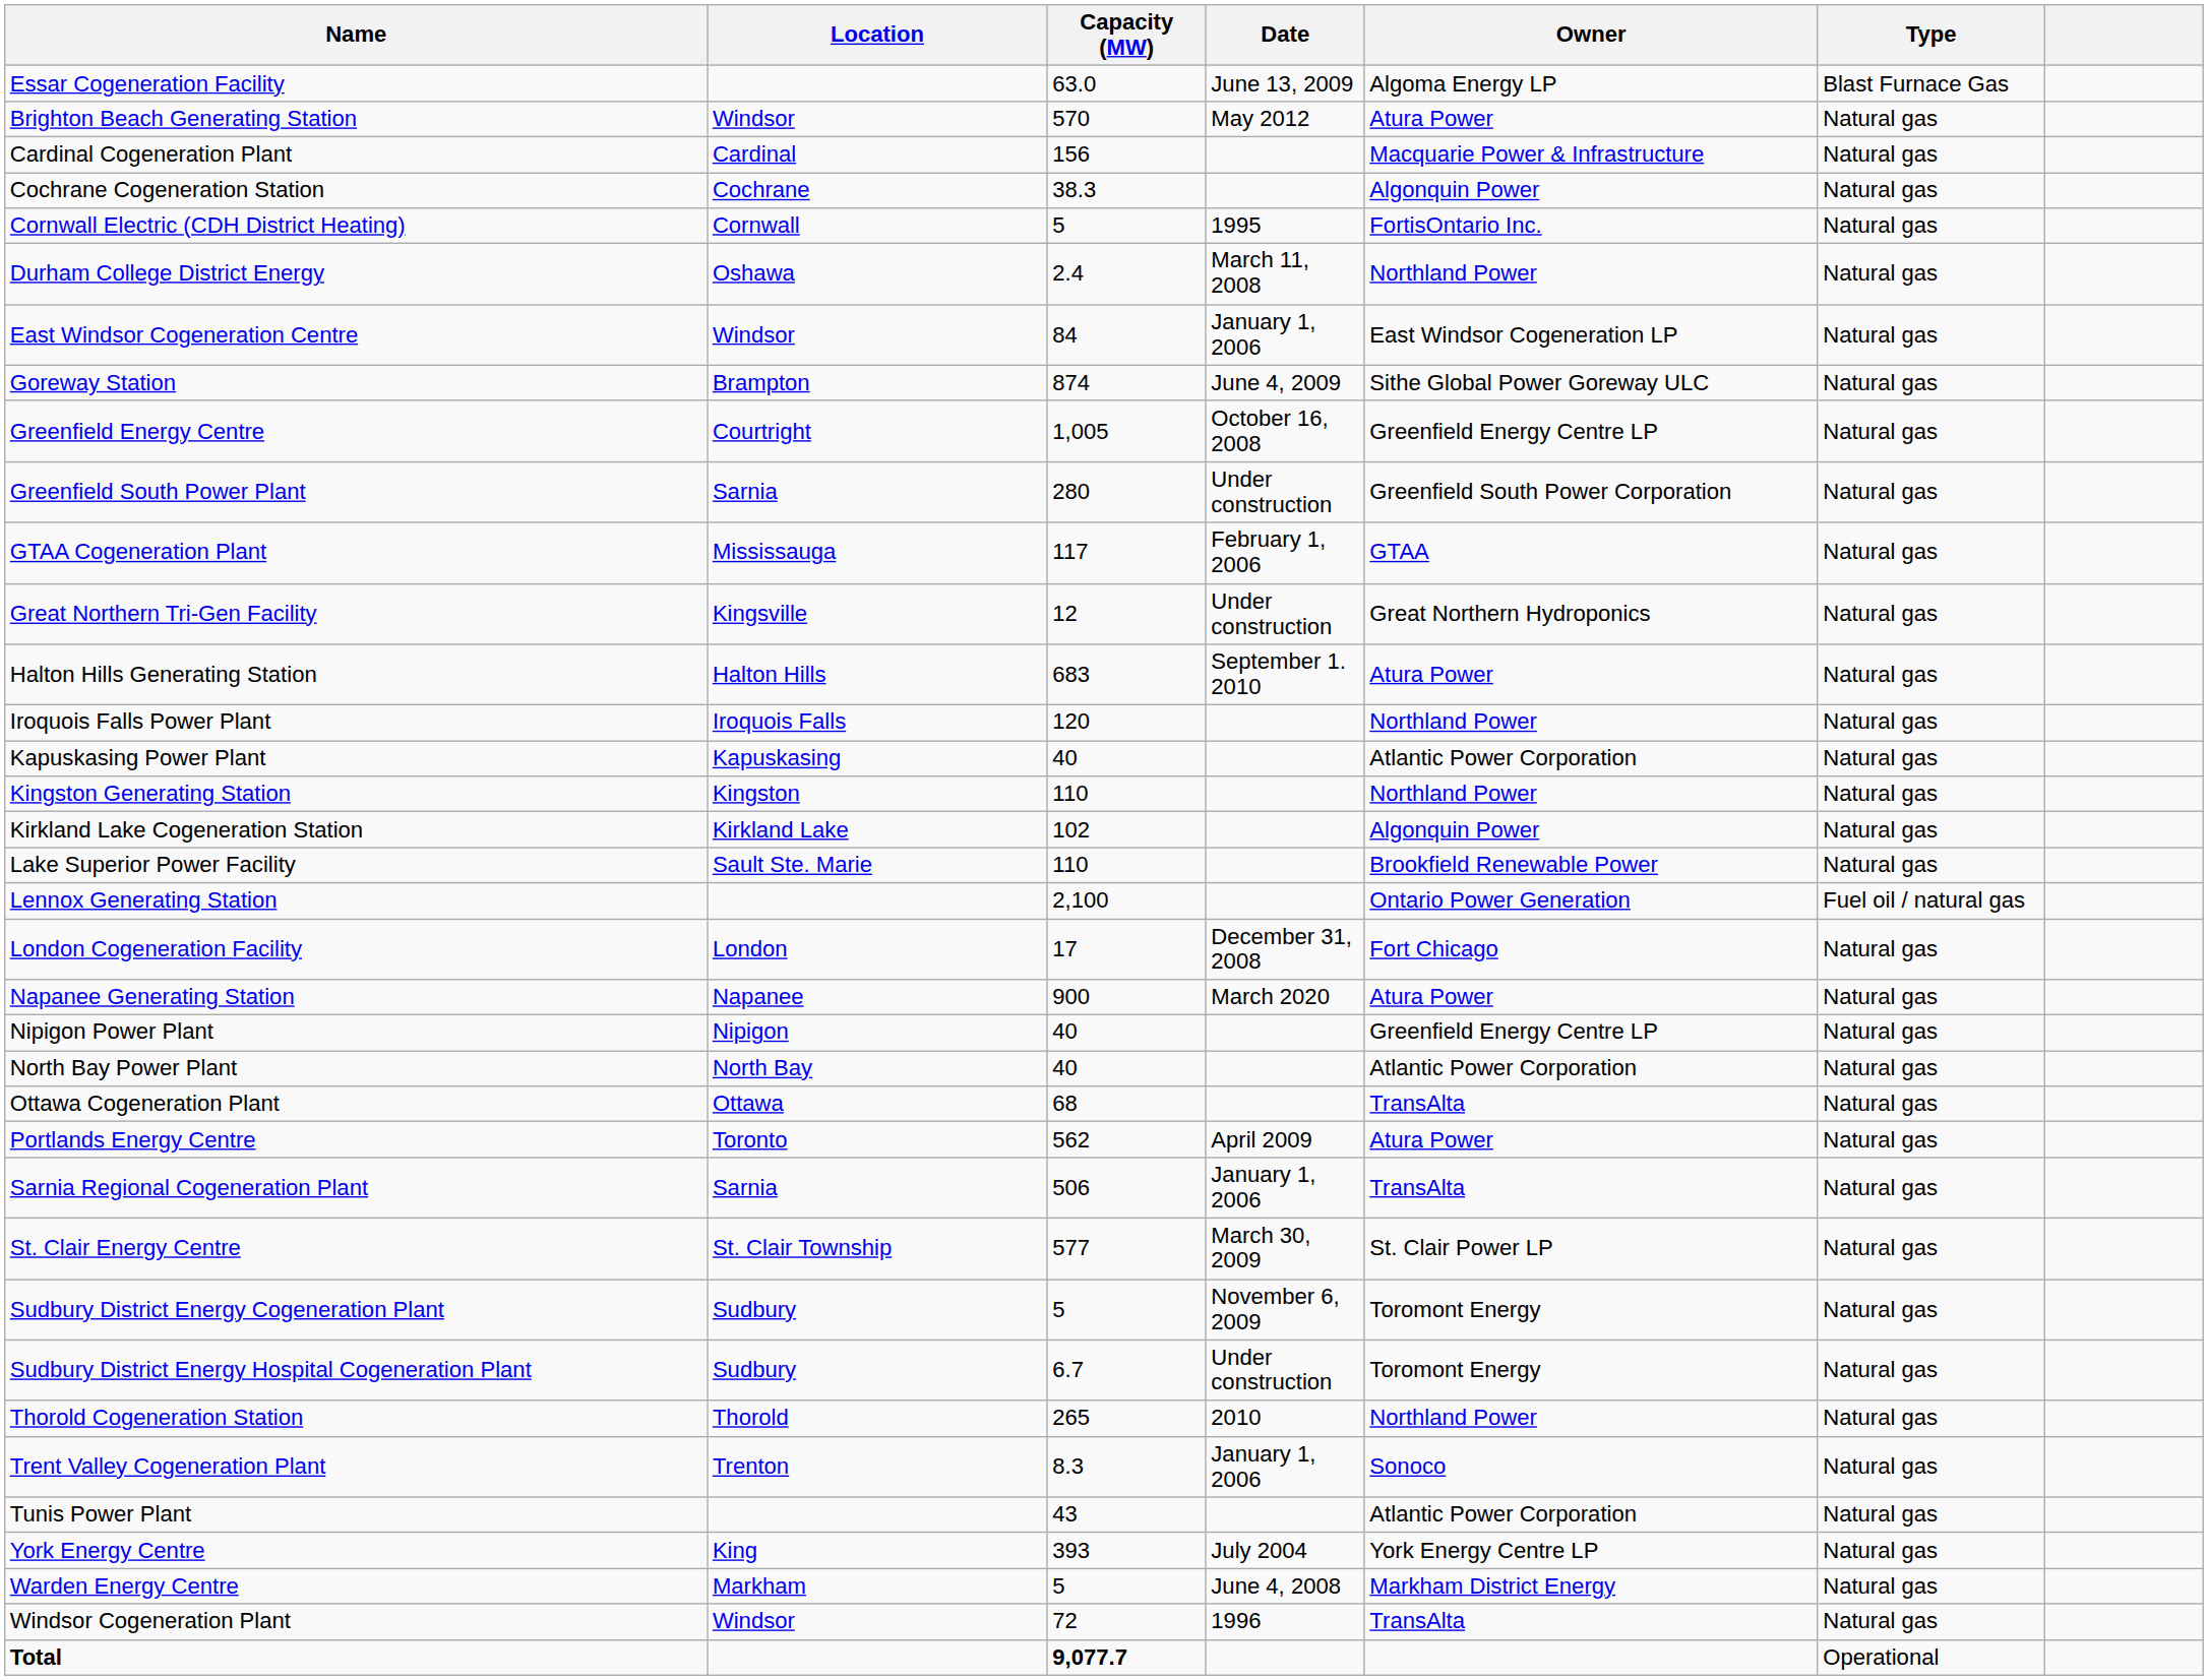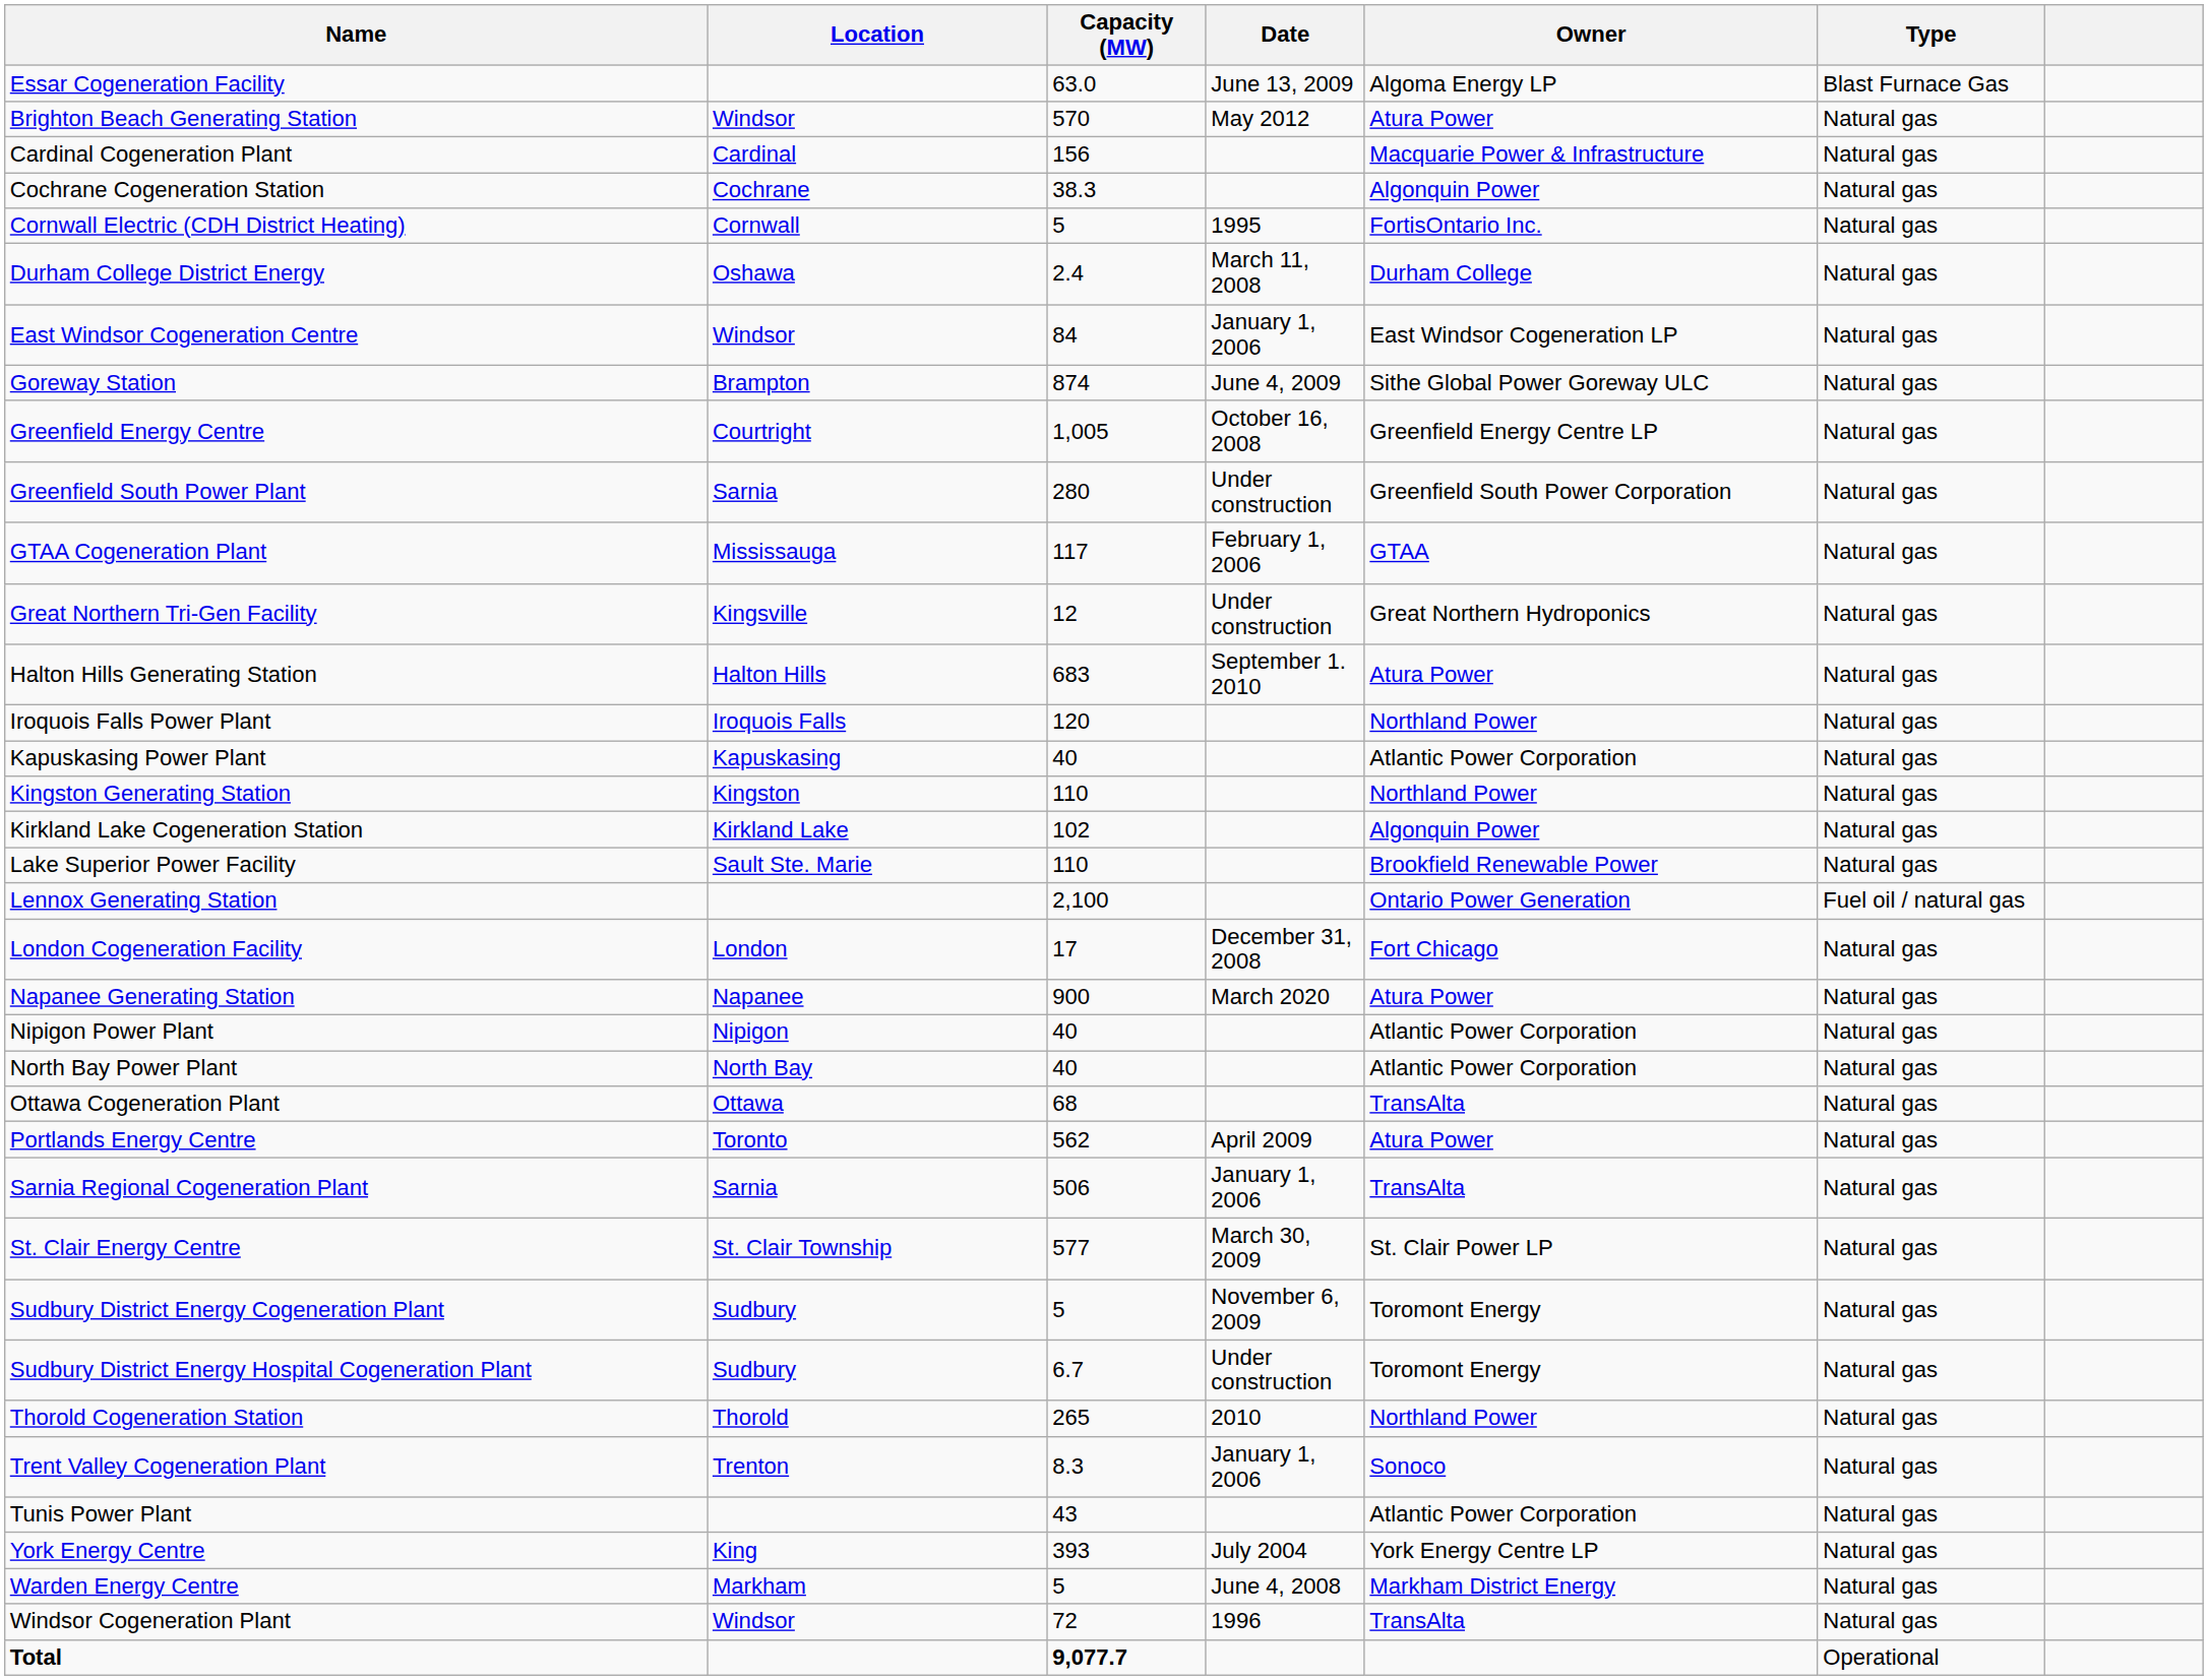 <table class="wikitable sortable">
 <tr>
 <th style="width:31%;">Name</th>
 <th style="width:15%;"><a href='#'>Location</a></th>
 <th style="width:7%;">Capacity (<a href='#'>MW</a>)</th>
 <th style="width:7%;">Date</th>
 <th style="width:20%;">Owner</th>
 <th style="width:10%;">Type</th>
 <th style="width:7%;"></th>
 </tr>
 <tr>
 <td><a href='#'>Essar Cogeneration Facility</a></td>
 <td></td>
 <td>63.0</td>
 <td>June 13, 2009</td>
 <td>Algoma Energy LP</td>
 <td>Blast Furnace Gas</td>
 <td></td>
 </tr>
 <tr>
 <td><a href='#'>Brighton Beach Generating Station</a></td>
 <td><a href='#'>Windsor</a></td>
 <td>570</td>
 <td>May 2012</td>
 <td><a href='#'>Atura Power</a></td>
 <td>Natural gas</td>
 <td></td>
 </tr>
 <tr>
 <td>Cardinal Cogeneration Plant</td>
 <td><a href='#'>Cardinal</a></td>
 <td>156</td>
 <td></td>
 <td><a href='#'>Macquarie Power & Infrastructure</a></td>
 <td>Natural gas</td>
 <td></td>
 </tr>
 <tr>
 <td>Cochrane Cogeneration Station</td>
 <td><a href='#'>Cochrane</a></td>
 <td>38.3</td>
 <td></td>
 <td><a href='#'>Algonquin Power</a></td>
 <td>Natural gas</td>
 <td></td>
 </tr>
 <tr>
 <td><a href='#'>Cornwall Electric (CDH District Heating)</a></td>
 <td><a href='#'>Cornwall</a></td>
 <td>5</td>
 <td>1995</td>
 <td><a href='#'>FortisOntario Inc.</a></td>
 <td>Natural gas</td>
 <td></td>
 </tr>
 <tr>
 <td><a href='#'>Durham College District Energy</a></td>
 <td><a href='#'>Oshawa</a></td>
 <td>2.4</td>
 <td>March 11, 2008</td>
-<td><a href='#'>Northland Power</a></td>
+<td><a href='#'>Durham College</a></td>
 <td>Natural gas</td>
 <td></td>
 </tr>
 <tr>
 <td><a href='#'>East Windsor Cogeneration Centre</a></td>
 <td><a href='#'>Windsor</a></td>
 <td>84</td>
 <td>January 1, 2006</td>
 <td>East Windsor Cogeneration LP</td>
 <td>Natural gas</td>
 <td></td>
 </tr>
 <tr>
 <td><a href='#'>Goreway Station</a></td>
 <td><a href='#'>Brampton</a></td>
 <td>874</td>
 <td>June 4, 2009</td>
 <td>Sithe Global Power Goreway ULC</td>
 <td>Natural gas</td>
 <td></td>
 </tr>
 <tr>
 <td><a href='#'>Greenfield Energy Centre</a></td>
 <td><a href='#'>Courtright</a></td>
 <td>1,005</td>
 <td>October 16, 2008</td>
 <td>Greenfield Energy Centre LP</td>
 <td>Natural gas</td>
 <td></td>
 </tr>
 <tr>
 <td><a href='#'>Greenfield South Power Plant</a></td>
 <td><a href='#'>Sarnia</a></td>
 <td>280</td>
 <td>Under construction</td>
 <td>Greenfield South Power Corporation</td>
 <td>Natural gas</td>
 <td></td>
 </tr>
 <tr>
 <td><a href='#'>GTAA Cogeneration Plant</a></td>
 <td><a href='#'>Mississauga</a></td>
 <td>117</td>
 <td>February 1, 2006</td>
 <td><a href='#'>GTAA</a></td>
 <td>Natural gas</td>
 <td></td>
 </tr>
 <tr>
 <td><a href='#'>Great Northern Tri-Gen Facility</a></td>
 <td><a href='#'>Kingsville</a></td>
 <td>12</td>
 <td>Under construction</td>
 <td>Great Northern Hydroponics</td>
 <td>Natural gas</td>
 <td></td>
 </tr>
 <tr>
 <td>Halton Hills Generating Station</td>
 <td><a href='#'>Halton Hills</a></td>
 <td>683</td>
 <td>September 1. 2010</td>
 <td><a href='#'>Atura Power</a></td>
 <td>Natural gas</td>
 <td></td>
 </tr>
 <tr>
 <td>Iroquois Falls Power Plant</td>
 <td><a href='#'>Iroquois Falls</a></td>
 <td>120</td>
 <td></td>
 <td><a href='#'>Northland Power</a></td>
 <td>Natural gas</td>
 <td></td>
 </tr>
 <tr>
 <td>Kapuskasing Power Plant</td>
 <td><a href='#'>Kapuskasing</a></td>
 <td>40</td>
 <td></td>
 <td>Atlantic Power Corporation</td>
 <td>Natural gas</td>
 <td></td>
 </tr>
 <tr>
 <td><a href='#'>Kingston Generating Station</a></td>
 <td><a href='#'>Kingston</a></td>
 <td>110</td>
 <td></td>
 <td><a href='#'>Northland Power</a></td>
 <td>Natural gas</td>
 <td></td>
 </tr>
 <tr>
 <td>Kirkland Lake Cogeneration Station</td>
 <td><a href='#'>Kirkland Lake</a></td>
 <td>102</td>
 <td></td>
 <td><a href='#'>Algonquin Power</a></td>
 <td>Natural gas</td>
 <td></td>
 </tr>
 <tr>
 <td>Lake Superior Power Facility</td>
 <td><a href='#'>Sault Ste. Marie</a></td>
 <td>110</td>
 <td></td>
 <td><a href='#'>Brookfield Renewable Power</a></td>
 <td>Natural gas</td>
 <td></td>
 </tr>
 <tr>
 <td><a href='#'>Lennox Generating Station</a></td>
 <td></td>
 <td>2,100</td>
 <td></td>
 <td><a href='#'>Ontario Power Generation</a></td>
 <td>Fuel oil / natural gas</td>
 <td></td>
 </tr>
 <tr>
 <td><a href='#'>London Cogeneration Facility</a></td>
 <td><a href='#'>London</a></td>
 <td>17</td>
 <td>December 31, 2008</td>
 <td><a href='#'>Fort Chicago</a></td>
 <td>Natural gas</td>
 <td></td>
 </tr>
 <tr>
 <td><a href='#'>Napanee Generating Station</a></td>
 <td><a href='#'>Napanee</a></td>
 <td>900</td>
 <td>March 2020</td>
 <td><a href='#'>Atura Power</a></td>
 <td>Natural gas</td>
 <td></td>
 </tr>
 <tr>
 <td>Nipigon Power Plant</td>
 <td><a href='#'>Nipigon</a></td>
 <td>40</td>
 <td></td>
-<td>Greenfield Energy Centre LP</td>
+<td>Atlantic Power Corporation</td>
 <td>Natural gas</td>
 <td></td>
 </tr>
 <tr>
 <td>North Bay Power Plant</td>
 <td><a href='#'>North Bay</a></td>
 <td>40</td>
 <td></td>
 <td>Atlantic Power Corporation</td>
 <td>Natural gas</td>
 <td></td>
 </tr>
 <tr>
 <td>Ottawa Cogeneration Plant</td>
 <td><a href='#'>Ottawa</a></td>
 <td>68</td>
 <td></td>
 <td><a href='#'>TransAlta</a></td>
 <td>Natural gas</td>
 <td></td>
 </tr>
 <tr>
 <td><a href='#'>Portlands Energy Centre</a></td>
 <td><a href='#'>Toronto</a></td>
 <td>562</td>
 <td>April 2009</td>
 <td><a href='#'>Atura Power</a></td>
 <td>Natural gas</td>
 <td></td>
 </tr>
 <tr>
 <td><a href='#'>Sarnia Regional Cogeneration Plant</a></td>
 <td><a href='#'>Sarnia</a></td>
 <td>506</td>
 <td>January 1, 2006</td>
 <td><a href='#'>TransAlta</a></td>
 <td>Natural gas</td>
 <td></td>
 </tr>
 <tr>
 <td><a href='#'>St. Clair Energy Centre</a></td>
 <td><a href='#'>St. Clair Township</a></td>
 <td>577</td>
 <td>March 30, 2009</td>
 <td>St. Clair Power LP</td>
 <td>Natural gas</td>
 <td></td>
 </tr>
 <tr>
 <td><a href='#'>Sudbury District Energy Cogeneration Plant</a></td>
 <td><a href='#'>Sudbury</a></td>
 <td>5</td>
 <td>November 6, 2009</td>
 <td>Toromont Energy</td>
 <td>Natural gas</td>
 <td></td>
 </tr>
 <tr>
 <td><a href='#'>Sudbury District Energy Hospital Cogeneration Plant</a></td>
 <td><a href='#'>Sudbury</a></td>
 <td>6.7</td>
 <td>Under construction</td>
 <td>Toromont Energy</td>
 <td>Natural gas</td>
 <td></td>
 </tr>
 <tr>
 <td><a href='#'>Thorold Cogeneration Station</a></td>
 <td><a href='#'>Thorold</a></td>
 <td>265</td>
 <td>2010</td>
 <td><a href='#'>Northland Power</a></td>
 <td>Natural gas</td>
 <td></td>
 </tr>
 <tr>
 <td><a href='#'>Trent Valley Cogeneration Plant</a></td>
 <td><a href='#'>Trenton</a></td>
 <td>8.3</td>
 <td>January 1, 2006</td>
 <td><a href='#'>Sonoco</a></td>
 <td>Natural gas</td>
 <td></td>
 </tr>
 <tr>
 <td>Tunis Power Plant</td>
 <td> </td>
 <td>43</td>
 <td></td>
 <td>Atlantic Power Corporation</td>
 <td>Natural gas</td>
 <td></td>
 </tr>
 <tr>
 <td><a href='#'>York Energy Centre</a></td>
 <td><a href='#'>King</a></td>
 <td>393</td>
 <td>July 2004</td>
 <td>York Energy Centre LP</td>
 <td>Natural gas</td>
 <td></td>
 </tr>
 <tr>
 <td><a href='#'>Warden Energy Centre</a></td>
 <td><a href='#'>Markham</a></td>
 <td>5</td>
 <td>June 4, 2008</td>
 <td><a href='#'>Markham District Energy</a></td>
 <td>Natural gas</td>
 <td></td>
 </tr>
 <tr>
 <td>Windsor Cogeneration Plant</td>
 <td><a href='#'>Windsor</a></td>
 <td>72</td>
 <td>1996</td>
 <td><a href='#'>TransAlta</a></td>
 <td>Natural gas</td>
 <td></td>
 </tr>
 <tr>
 <td><strong>Total</strong></td>
 <td></td>
 <td><strong>9,077.7</strong></td>
 <td></td>
 <td></td>
 <td>Operational</td>
 <td></td>
 </tr>
 </table>
